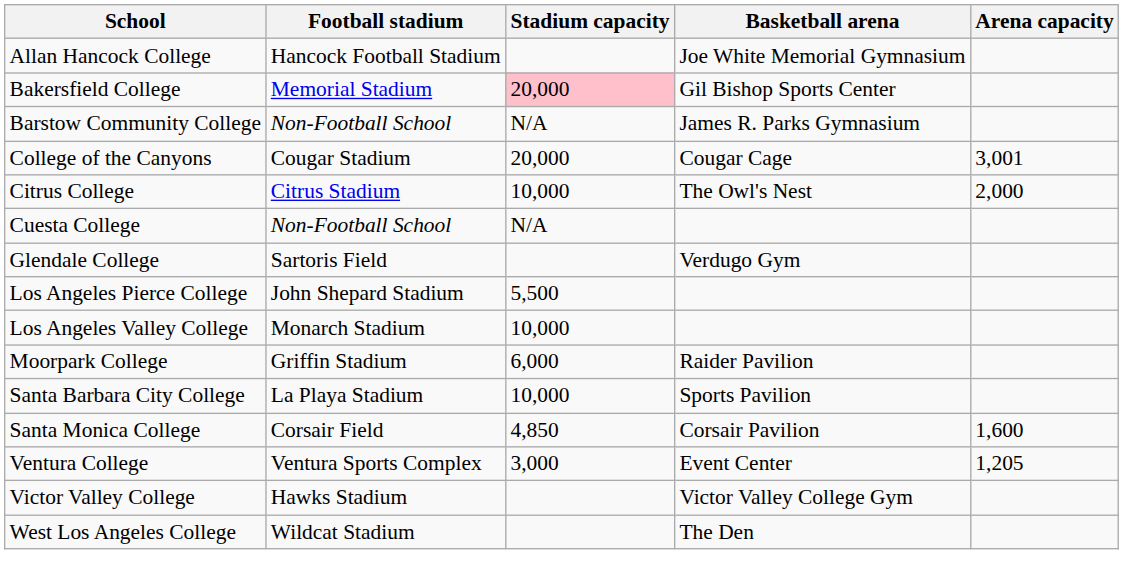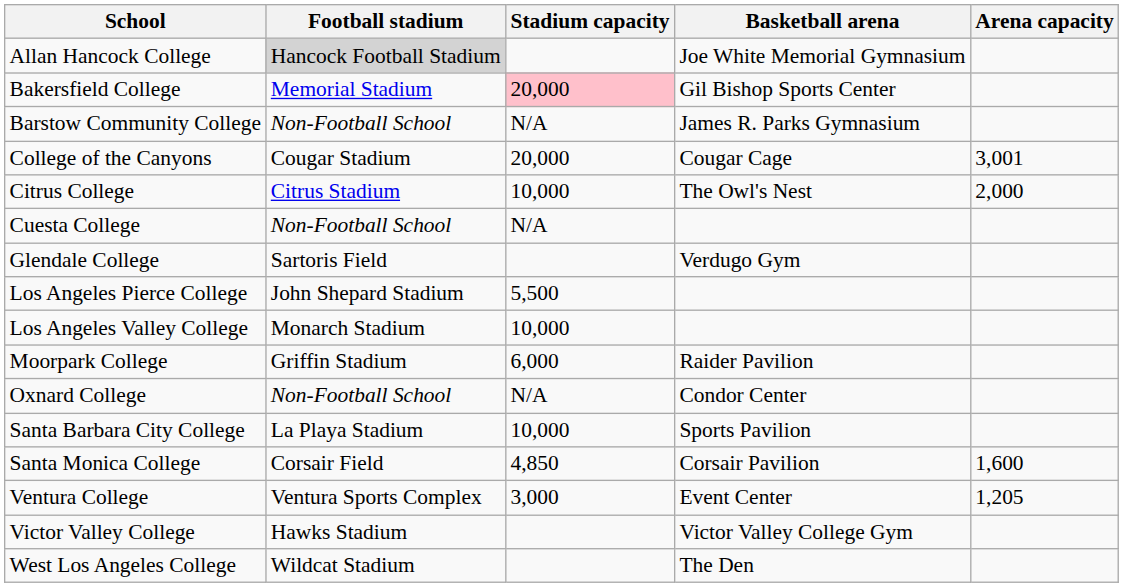 <table class="wikitable sortable">
 <tr>
 <th>School</th>
 <th>Football stadium</th>
 <th>Stadium capacity</th>
 <th>Basketball arena</th>
 <th>Arena capacity</th>
 </tr>
 <tr>
 <td>Allan Hancock College</td>
-<td>Hancock Football Stadium</td>
+<td style="background: lightgrey;">Hancock Football Stadium</td>
 <td></td>
 <td>Joe White Memorial Gymnasium</td>
 <td></td>
 </tr>
 <tr>
 <td>Bakersfield College</td>
 <td><a href='#'>Memorial Stadium</a></td>
 <td style="background: pink;">20,000</td>
 <td>Gil Bishop Sports Center</td>
 <td></td>
 </tr>
 <tr>
 <td>Barstow Community College</td>
 <td><em>Non-Football School</em></td>
 <td>N/A</td>
 <td>James R. Parks Gymnasium</td>
 <td></td>
 </tr>
 <tr>
 <td>College of the Canyons</td>
 <td>Cougar Stadium</td>
 <td>20,000</td>
 <td>Cougar Cage</td>
 <td>3,001</td>
 </tr>
 <tr>
 <td>Citrus College</td>
 <td><a href='#'>Citrus Stadium</a></td>
 <td>10,000</td>
 <td>The Owl's Nest</td>
 <td>2,000</td>
 </tr>
 <tr>
 <td>Cuesta College</td>
 <td><em>Non-Football School</em></td>
 <td>N/A</td>
 <td></td>
 <td></td>
 </tr>
 <tr>
 <td>Glendale College</td>
 <td>Sartoris Field</td>
 <td></td>
 <td>Verdugo Gym</td>
 <td></td>
 </tr>
 <tr>
 <td>Los Angeles Pierce College</td>
 <td>John Shepard Stadium</td>
 <td>5,500</td>
 <td></td>
 <td></td>
 </tr>
 <tr>
 <td>Los Angeles Valley College</td>
 <td>Monarch Stadium</td>
 <td>10,000</td>
 <td></td>
 <td></td>
 </tr>
 <tr>
 <td>Moorpark College</td>
 <td>Griffin Stadium</td>
 <td>6,000</td>
 <td>Raider Pavilion</td>
 <td></td>
 </tr>
 <tr>
+<td>Oxnard College</td>
+<td><em>Non-Football School</em></td>
+<td>N/A</td>
+<td>Condor Center</td>
+<td></td>
+</tr>
+<tr>
 <td>Santa Barbara City College</td>
 <td>La Playa Stadium</td>
 <td>10,000</td>
 <td>Sports Pavilion</td>
 <td></td>
 </tr>
 <tr>
 <td>Santa Monica College</td>
 <td>Corsair Field</td>
 <td>4,850</td>
 <td>Corsair Pavilion</td>
 <td>1,600</td>
 </tr>
 <tr>
 <td>Ventura College</td>
 <td>Ventura Sports Complex</td>
 <td>3,000</td>
 <td>Event Center</td>
 <td>1,205</td>
 </tr>
 <tr>
 <td>Victor Valley College</td>
 <td>Hawks Stadium</td>
 <td></td>
 <td>Victor Valley College Gym</td>
 <td></td>
 </tr>
 <tr>
 <td>West Los Angeles College</td>
 <td>Wildcat Stadium</td>
 <td></td>
 <td>The Den</td>
 <td></td>
 </tr>
 </table>
